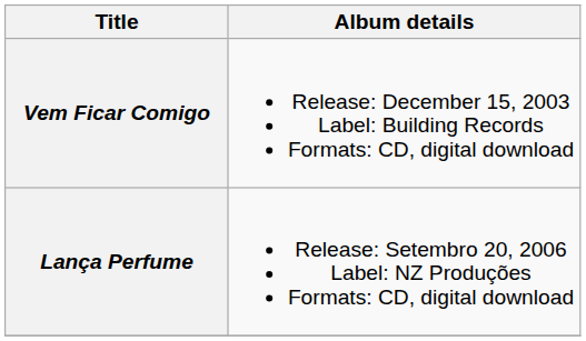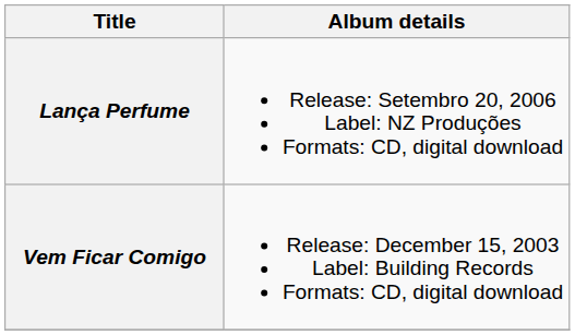 <table class="wikitable plainrowheaders" style="text-align:center;">
 <tr>
 <th scope="col" style="width:10em;">Title</th>
 <th scope="col" style="width:16em;">Album details</th>
 </tr>
 <tr>
+<th scope="row"><em>Lança Perfume</em></th>
+<td><br><ul><li>Release: Setembro 20, 2006</li><li>Label: NZ Produções</li><li>Formats: CD, digital download</li></ul></td>
+</tr>
+<tr>
 <th scope="row"><em>Vem Ficar Comigo</em></th>
 <td><br><ul><li>Release: December 15, 2003</li><li>Label: Building Records</li><li>Formats: CD, digital download</li></ul></td>
 </tr>
 <tr>
-<th scope="row"><em>Lança Perfume</em></th>
-<td><br><ul><li>Release: Setembro 20, 2006</li><li>Label: NZ Produções</li><li>Formats: CD, digital download</li></ul></td>
-</tr>
-<tr>
 </tr>
 </table>
